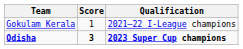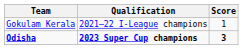 <table class="wikitable">
 <tr>
 <th>Team</th>
+<th>Qualification</th>
 <th>Score</th>
-<th>Qualification</th>
 </tr>
 <tr>
 <td><a href='#'>Gokulam Kerala</a></td>
+<td><a href='#'>2021–22 I-League</a> champions</td>
 <td align="center">1</td>
-<td><a href='#'>2021–22 I-League</a> champions</td>
 </tr>
 <tr>
 <td><strong><a href='#'>Odisha</a></strong></td>
+<td><strong><a href='#'>2023 Super Cup</a> champions</strong></td>
 <td align="center"><strong>3</strong></td>
-<td><strong><a href='#'>2023 Super Cup</a> champions</strong></td>
 </tr>
 </table>
